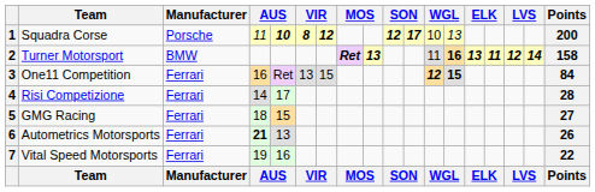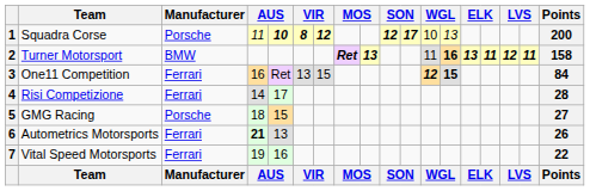 <table class="wikitable" style="font-size: 85%; text-align:center;">
 <tr>
 <th></th>
 <th>Team</th>
 <th>Manufacturer</th>
 <th colspan=2><a href='#'>AUS</a><br></th>
 <th colspan=2><a href='#'>VIR</a><br></th>
 <th colspan=2><a href='#'>MOS</a><br></th>
 <th colspan=2><a href='#'>SON</a><br></th>
 <th colspan=2><a href='#'>WGL</a><br></th>
 <th colspan=2><a href='#'>ELK</a><br></th>
 <th colspan=2><a href='#'>LVS</a><br></th>
 <th>Points</th>
 </tr>
 <tr>
 <th>1</th>
 <td align=left> Squadra Corse</td>
 <td align=left><a href='#'>Porsche</a></td>
 <td style="background:#FFFFBF;"><em>11</em></td>
 <td style="background:#FFFFBF;"><strong><em>10</em></strong></td>
 <td style="background:#FFFFBF;"><strong><em>8</em></strong></td>
 <td style="background:#FFFFBF;"><strong><em>12</em></strong></td>
 <td></td>
 <td></td>
 <td style="background:#FFFFBF;"><strong><em>12</em></strong></td>
 <td style="background:#FFFFBF;"><strong><em>17</em></strong></td>
 <td style="background:#FFFFBF;">10</td>
 <td style="background:#FFFFBF;"><em>13</em></td>
 <td></td>
 <td></td>
 <td></td>
 <td></td>
 <th>200</th>
 </tr>
 <tr>
 <th>2</th>
 <td align=left> <a href='#'>Turner Motorsport</a></td>
 <td align=left><a href='#'>BMW</a></td>
 <td></td>
 <td></td>
 <td></td>
 <td></td>
 <td style="background:#EFCFFF;"><strong><em>Ret</em></strong></td>
 <td style="background:#FFFFBF;"><strong><em>13</em></strong></td>
 <td></td>
 <td></td>
 <td style="background:#DFDFDF;">11</td>
 <td style="background:#FFDF9F;"><strong>16</strong></td>
 <td style="background:#FFFFBF;"><strong><em>13</em></strong></td>
 <td style="background:#FFFFBF;"><strong><em>11</em></strong></td>
 <td style="background:#FFFFBF;"><strong><em>12</em></strong></td>
-<td style="background:#FFFFBF;"><strong><em>14</em></strong></td>
+<td style="background:#FFFFBF;"><strong><em>11</em></strong></td>
 <th>158</th>
 </tr>
 <tr>
 <th>3</th>
 <td align=left> One11 Competition</td>
 <td align=left><a href='#'>Ferrari</a></td>
 <td style="background:#FFDF9F;">16</td>
 <td style="background:#EFCFFF;">Ret</td>
 <td style="background:#DFDFDF;">13</td>
 <td style="background:#DFDFDF;">15</td>
 <td></td>
 <td></td>
 <td></td>
 <td></td>
 <td style="background:#FFDF9F;"><strong><em>12</em></strong></td>
 <td style="background:#DFDFDF;"><strong>15</strong></td>
 <td></td>
 <td></td>
 <td></td>
 <td></td>
 <th>84</th>
 </tr>
 <tr>
 <th>4</th>
 <td align=left> <a href='#'>Risi Competizione</a></td>
 <td align=left><a href='#'>Ferrari</a></td>
 <td style="background:#DFDFDF;">14</td>
 <td style="background:#DFFFDF;">17</td>
 <td></td>
 <td></td>
 <td></td>
 <td></td>
 <td></td>
 <td></td>
 <td></td>
 <td></td>
 <td></td>
 <td></td>
 <td></td>
 <td></td>
 <th>28</th>
 </tr>
 <tr>
 <th>5</th>
 <td align=left> GMG Racing</td>
-<td align=left><a href='#'>Ferrari</a></td>
+<td align=left><a href='#'>Porsche</a></td>
 <td style="background:#DFFFDF;">18</td>
 <td style="background:#FFDF9F;">15</td>
 <td></td>
 <td></td>
 <td></td>
 <td></td>
 <td></td>
 <td></td>
 <td></td>
 <td></td>
 <td></td>
 <td></td>
 <td></td>
 <td></td>
 <th>27</th>
 </tr>
 <tr>
 <th>6</th>
 <td align=left> Autometrics Motorsports</td>
 <td align=left><a href='#'>Ferrari</a></td>
 <td style="background:#DFFFDF;"><strong>21</strong></td>
 <td style="background:#DFDFDF;">13</td>
 <td></td>
 <td></td>
 <td></td>
 <td></td>
 <td></td>
 <td></td>
 <td></td>
 <td></td>
 <td></td>
 <td></td>
 <td></td>
 <td></td>
 <th>26</th>
 </tr>
 <tr>
 <th>7</th>
 <td align=left> Vital Speed Motorsports</td>
 <td align=left><a href='#'>Ferrari</a></td>
 <td style="background:#DFFFDF;">19</td>
 <td style="background:#DFFFDF;">16</td>
 <td></td>
 <td></td>
 <td></td>
 <td></td>
 <td></td>
 <td></td>
 <td></td>
 <td></td>
 <td></td>
 <td></td>
 <td></td>
 <td></td>
 <th>22</th>
 </tr>
 <tr valign="top">
 <th valign=middle></th>
 <th valign=middle>Team</th>
 <th valign=middle>Manufacturer</th>
 <th colspan=2><a href='#'>AUS</a><br></th>
 <th colspan=2><a href='#'>VIR</a><br></th>
 <th colspan=2><a href='#'>MOS</a><br></th>
 <th colspan=2><a href='#'>SON</a><br></th>
 <th colspan=2><a href='#'>WGL</a><br></th>
 <th colspan=2><a href='#'>ELK</a><br></th>
 <th colspan=2><a href='#'>LVS</a><br></th>
 <th valign=middle>Points</th>
 </tr>
 </table>
